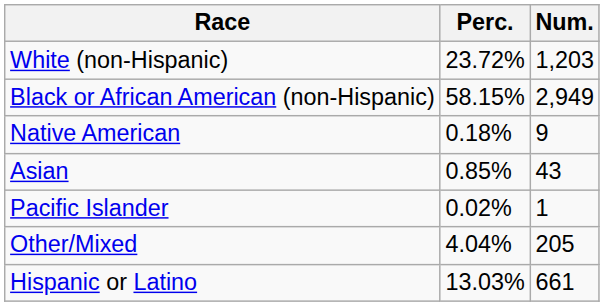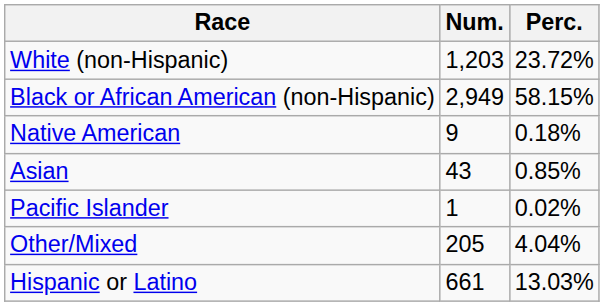 <table class="wikitable">
 <tr>
 <th>Race</th>
+<th>Num.</th>
 <th>Perc.</th>
-<th>Num.</th>
 </tr>
 <tr>
 <td><a href='#'>White</a> (non-Hispanic)</td>
+<td>1,203</td>
 <td>23.72%</td>
-<td>1,203</td>
 </tr>
 <tr>
 <td><a href='#'>Black or African American</a> (non-Hispanic)</td>
+<td>2,949</td>
 <td>58.15%</td>
-<td>2,949</td>
 </tr>
 <tr>
 <td><a href='#'>Native American</a></td>
+<td>9</td>
 <td>0.18%</td>
-<td>9</td>
 </tr>
 <tr>
 <td><a href='#'>Asian</a></td>
+<td>43</td>
 <td>0.85%</td>
-<td>43</td>
 </tr>
 <tr>
 <td><a href='#'>Pacific Islander</a></td>
+<td>1</td>
 <td>0.02%</td>
-<td>1</td>
 </tr>
 <tr>
 <td><a href='#'>Other/Mixed</a></td>
+<td>205</td>
 <td>4.04%</td>
-<td>205</td>
 </tr>
 <tr>
 <td><a href='#'>Hispanic</a> or <a href='#'>Latino</a></td>
+<td>661</td>
 <td>13.03%</td>
-<td>661</td>
 </tr>
 </table>
